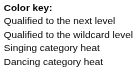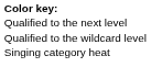 <table class="toccolours" style="font-size:100%; width:100%;">
 <tr>
 <td><strong>Color key:</strong></td>
 <td>      </td>
 </tr>
 <tr>
 <td width=33%> Qualified to the next level</td>
 <td width=33%></td>
 <td width=33%></td>
 </tr>
 <tr>
 <td> Qualified to the wildcard level</td>
 <td></td>
 <td></td>
 </tr>
 <tr>
 <td> Singing category heat</td>
 <td></td>
 <td></td>
 </tr>
-<tr>
-<td> Dancing category heat</td>
-<td></td>
-<td></td>
-</tr>
 </table>
